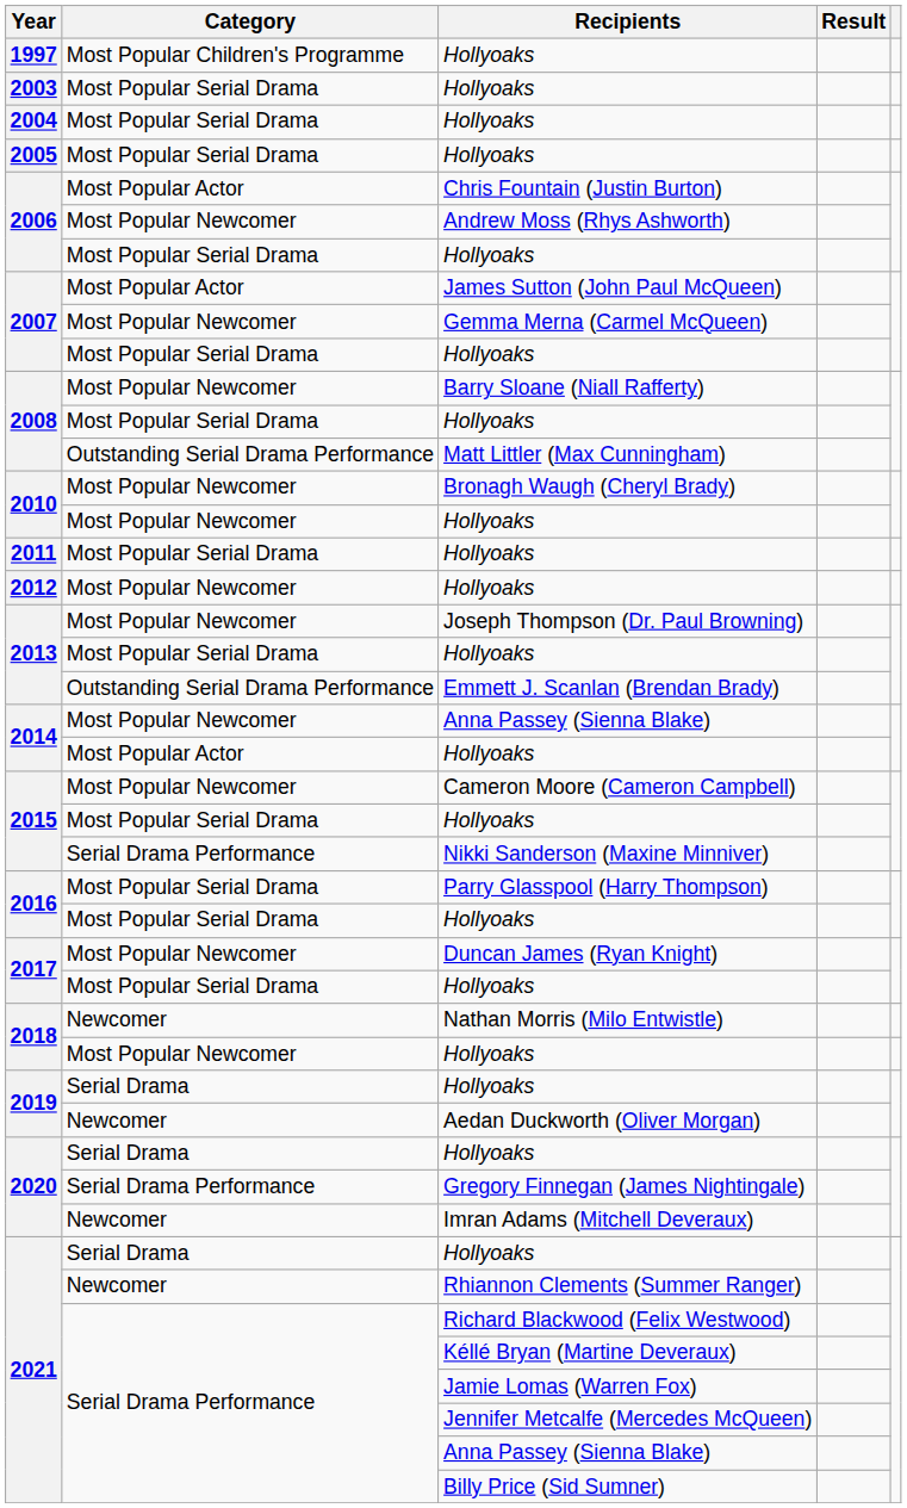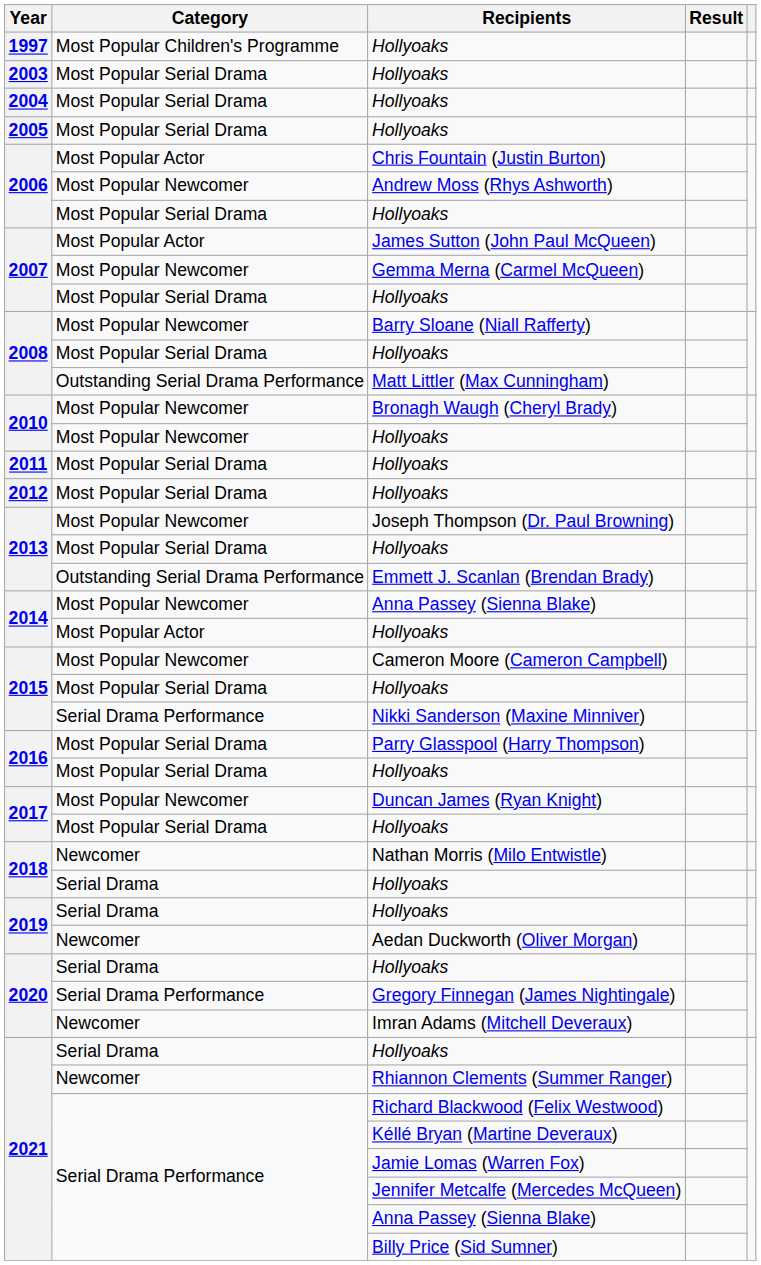 <table class="wikitable plainrowheaders sortable">
 <tr>
 <th scope="col" class="unsortable">Year</th>
 <th scope="col" class="sortable">Category</th>
 <th scope="col">Recipients</th>
 <th scope="col">Result</th>
 <th scope="col" class="unsortable"></th>
 </tr>
 <tr>
 <th scope="row"><a href='#'>1997</a></th>
 <td>Most Popular Children's Programme</td>
 <td><em>Hollyoaks</em></td>
 <td></td>
 <td style="text-align:center;"></td>
 </tr>
 <tr>
 <th scope="row"><a href='#'>2003</a></th>
 <td>Most Popular Serial Drama</td>
 <td><em>Hollyoaks</em></td>
 <td></td>
 <td style="text-align:center;"></td>
 </tr>
 <tr>
 <th scope="row"><a href='#'>2004</a></th>
 <td>Most Popular Serial Drama</td>
 <td><em>Hollyoaks</em></td>
 <td></td>
 <td style="text-align:center;"></td>
 </tr>
 <tr>
 <th scope="row"><a href='#'>2005</a></th>
 <td>Most Popular Serial Drama</td>
 <td><em>Hollyoaks</em></td>
 <td></td>
 <td style="text-align:center;"></td>
 </tr>
 <tr>
 <th scope="row" rowspan="3"><a href='#'>2006</a></th>
 <td>Most Popular Actor</td>
 <td><a href='#'>Chris Fountain</a> (<a href='#'>Justin Burton</a>)</td>
 <td></td>
 <td style="text-align:center;" rowspan="3"></td>
 </tr>
 <tr>
 <td>Most Popular Newcomer</td>
 <td><a href='#'>Andrew Moss</a> (<a href='#'>Rhys Ashworth</a>)</td>
 <td></td>
 </tr>
 <tr>
 <td>Most Popular Serial Drama</td>
 <td><em>Hollyoaks</em></td>
 <td></td>
 </tr>
 <tr>
 <th scope="row" rowspan="3"><a href='#'>2007</a></th>
 <td>Most Popular Actor</td>
 <td><a href='#'>James Sutton</a> (<a href='#'>John Paul McQueen</a>)</td>
 <td></td>
 <td style="text-align:center;" rowspan="3"></td>
 </tr>
 <tr>
 <td>Most Popular Newcomer</td>
 <td><a href='#'>Gemma Merna</a> (<a href='#'>Carmel McQueen</a>)</td>
 <td></td>
 </tr>
 <tr>
 <td>Most Popular Serial Drama</td>
 <td><em>Hollyoaks</em></td>
 <td></td>
 </tr>
 <tr>
 <th scope="row" rowspan="3"><a href='#'>2008</a></th>
 <td>Most Popular Newcomer</td>
 <td><a href='#'>Barry Sloane</a> (<a href='#'>Niall Rafferty</a>)</td>
 <td></td>
 <td style="text-align:center;" rowspan="3"><br></td>
 </tr>
 <tr>
 <td>Most Popular Serial Drama</td>
 <td><em>Hollyoaks</em></td>
 <td></td>
 </tr>
 <tr>
 <td>Outstanding Serial Drama Performance</td>
 <td><a href='#'>Matt Littler</a> (<a href='#'>Max Cunningham</a>)</td>
 <td></td>
 </tr>
 <tr>
 <th scope="row" rowspan="2"><a href='#'>2010</a></th>
 <td>Most Popular Newcomer</td>
 <td><a href='#'>Bronagh Waugh</a> (<a href='#'>Cheryl Brady</a>)</td>
 <td></td>
 <td style="text-align:center;" rowspan="2"></td>
 </tr>
 <tr>
 <td>Most Popular Newcomer</td>
 <td><em>Hollyoaks</em></td>
 <td></td>
 </tr>
 <tr>
 <th scope="row"><a href='#'>2011</a></th>
 <td>Most Popular Serial Drama</td>
 <td><em>Hollyoaks</em></td>
 <td></td>
 <td style="text-align:center;"></td>
 </tr>
 <tr>
 <th scope="row"><a href='#'>2012</a></th>
-<td>Most Popular Newcomer</td>
+<td>Most Popular Serial Drama</td>
 <td><em>Hollyoaks</em></td>
 <td></td>
 <td style="text-align:center;"></td>
 </tr>
 <tr>
 <th scope="row" rowspan="3"><a href='#'>2013</a></th>
 <td>Most Popular Newcomer</td>
 <td>Joseph Thompson (<a href='#'>Dr. Paul Browning</a>)</td>
 <td></td>
 <td style="text-align:center;" rowspan="3"></td>
 </tr>
 <tr>
 <td>Most Popular Serial Drama</td>
 <td><em>Hollyoaks</em></td>
 <td></td>
 </tr>
 <tr>
 <td>Outstanding Serial Drama Performance</td>
 <td><a href='#'>Emmett J. Scanlan</a> (<a href='#'>Brendan Brady</a>)</td>
 <td></td>
 </tr>
 <tr>
 <th scope="row" rowspan="2"><a href='#'>2014</a></th>
 <td>Most Popular Newcomer</td>
 <td><a href='#'>Anna Passey</a> (<a href='#'>Sienna Blake</a>)</td>
 <td></td>
 <td style="text-align:center;" rowspan="2"></td>
 </tr>
 <tr>
 <td>Most Popular Actor</td>
 <td><em>Hollyoaks</em></td>
 <td></td>
 </tr>
 <tr>
 <th scope="row" rowspan="3"><a href='#'>2015</a></th>
 <td>Most Popular Newcomer</td>
 <td>Cameron Moore (<a href='#'>Cameron Campbell</a>)</td>
 <td></td>
 <td style="text-align:center;" rowspan="3"></td>
 </tr>
 <tr>
 <td>Most Popular Serial Drama</td>
 <td><em>Hollyoaks</em></td>
 <td></td>
 </tr>
 <tr>
 <td>Serial Drama Performance</td>
 <td><a href='#'>Nikki Sanderson</a> (<a href='#'>Maxine Minniver</a>)</td>
 <td></td>
 </tr>
 <tr>
 <th scope="row" rowspan="2"><a href='#'>2016</a></th>
 <td>Most Popular Serial Drama</td>
 <td><a href='#'>Parry Glasspool</a> (<a href='#'>Harry Thompson</a>)</td>
 <td></td>
 <td style="text-align:center;" rowspan="2"></td>
 </tr>
 <tr>
 <td>Most Popular Serial Drama</td>
 <td><em>Hollyoaks</em></td>
 <td></td>
 </tr>
 <tr>
 <th scope="row" rowspan="2"><a href='#'>2017</a></th>
 <td>Most Popular Newcomer</td>
 <td><a href='#'>Duncan James</a> (<a href='#'>Ryan Knight</a>)</td>
 <td></td>
 <td style="text-align:center;" rowspan="2"></td>
 </tr>
 <tr>
 <td>Most Popular Serial Drama</td>
 <td><em>Hollyoaks</em></td>
 <td></td>
 </tr>
 <tr>
 <th scope="row" rowspan="2"><a href='#'>2018</a></th>
 <td>Newcomer</td>
 <td>Nathan Morris (<a href='#'>Milo Entwistle</a>)</td>
 <td></td>
 <td></td>
 </tr>
 <tr>
-<td>Most Popular Newcomer</td>
+<td>Serial Drama</td>
 <td><em>Hollyoaks</em></td>
 <td></td>
 <td></td>
 </tr>
 <tr>
 <th scope="row" rowspan="2"><a href='#'>2019</a></th>
 <td>Serial Drama</td>
 <td><em>Hollyoaks</em></td>
 <td></td>
 <td style="text-align:center;" rowspan="2"></td>
 </tr>
 <tr>
 <td>Newcomer</td>
 <td>Aedan Duckworth (<a href='#'>Oliver Morgan</a>)</td>
 <td></td>
 </tr>
 <tr>
 <th scope="row" rowspan="3"><a href='#'>2020</a></th>
 <td>Serial Drama</td>
 <td><em>Hollyoaks</em></td>
 <td></td>
 <td style="text-align:center;" rowspan="3"></td>
 </tr>
 <tr>
 <td>Serial Drama Performance</td>
 <td><a href='#'>Gregory Finnegan</a> (<a href='#'>James Nightingale</a>)</td>
 <td></td>
 </tr>
 <tr>
 <td>Newcomer</td>
 <td>Imran Adams (<a href='#'>Mitchell Deveraux</a>)</td>
 <td></td>
 </tr>
 <tr>
 <th scope="row" rowspan="8"><a href='#'>2021</a></th>
 <td>Serial Drama</td>
 <td><em>Hollyoaks</em></td>
 <td></td>
 <td style="text-align:center;" rowspan="8"></td>
 </tr>
 <tr>
 <td>Newcomer</td>
 <td><a href='#'>Rhiannon Clements</a> (<a href='#'>Summer Ranger</a>)</td>
 <td></td>
 </tr>
 <tr>
 <td rowspan="6">Serial Drama Performance</td>
 <td><a href='#'>Richard Blackwood</a> (<a href='#'>Felix Westwood</a>)</td>
 <td></td>
 </tr>
 <tr>
 <td><a href='#'>Kéllé Bryan</a> (<a href='#'>Martine Deveraux</a>)</td>
 <td></td>
 </tr>
 <tr>
 <td><a href='#'>Jamie Lomas</a> (<a href='#'>Warren Fox</a>)</td>
 <td></td>
 </tr>
 <tr>
 <td><a href='#'>Jennifer Metcalfe</a> (<a href='#'>Mercedes McQueen</a>)</td>
 <td></td>
 </tr>
 <tr>
 <td><a href='#'>Anna Passey</a> (<a href='#'>Sienna Blake</a>)</td>
 <td></td>
 </tr>
 <tr>
 <td><a href='#'>Billy Price</a> (<a href='#'>Sid Sumner</a>)</td>
 <td></td>
 </tr>
 </table>
